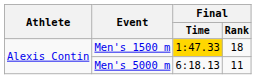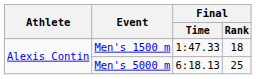 <table class="wikitable" style="font-size:90%">
 <tr>
 <th rowspan=2>Athlete</th>
 <th rowspan=2>Event</th>
 <th colspan=2>Final</th>
 </tr>
 <tr style="font-size:95%">
 <th>Time</th>
 <th>Rank</th>
 </tr>
 <tr align=center>
 <td align=left rowspan=3><a href='#'>Alexis Contin</a></td>
 <td align=left><a href='#'>Men's 1500 m</a></td>
-<td style="background: gold;">1:47.33</td>
+<td>1:47.33</td>
 <td>18</td>
 </tr>
 <tr align=center>
 <td align=left><a href='#'>Men's 5000 m</a></td>
 <td>6:18.13</td>
-<td>11</td>
+<td>25</td>
 </tr>
 </table>
